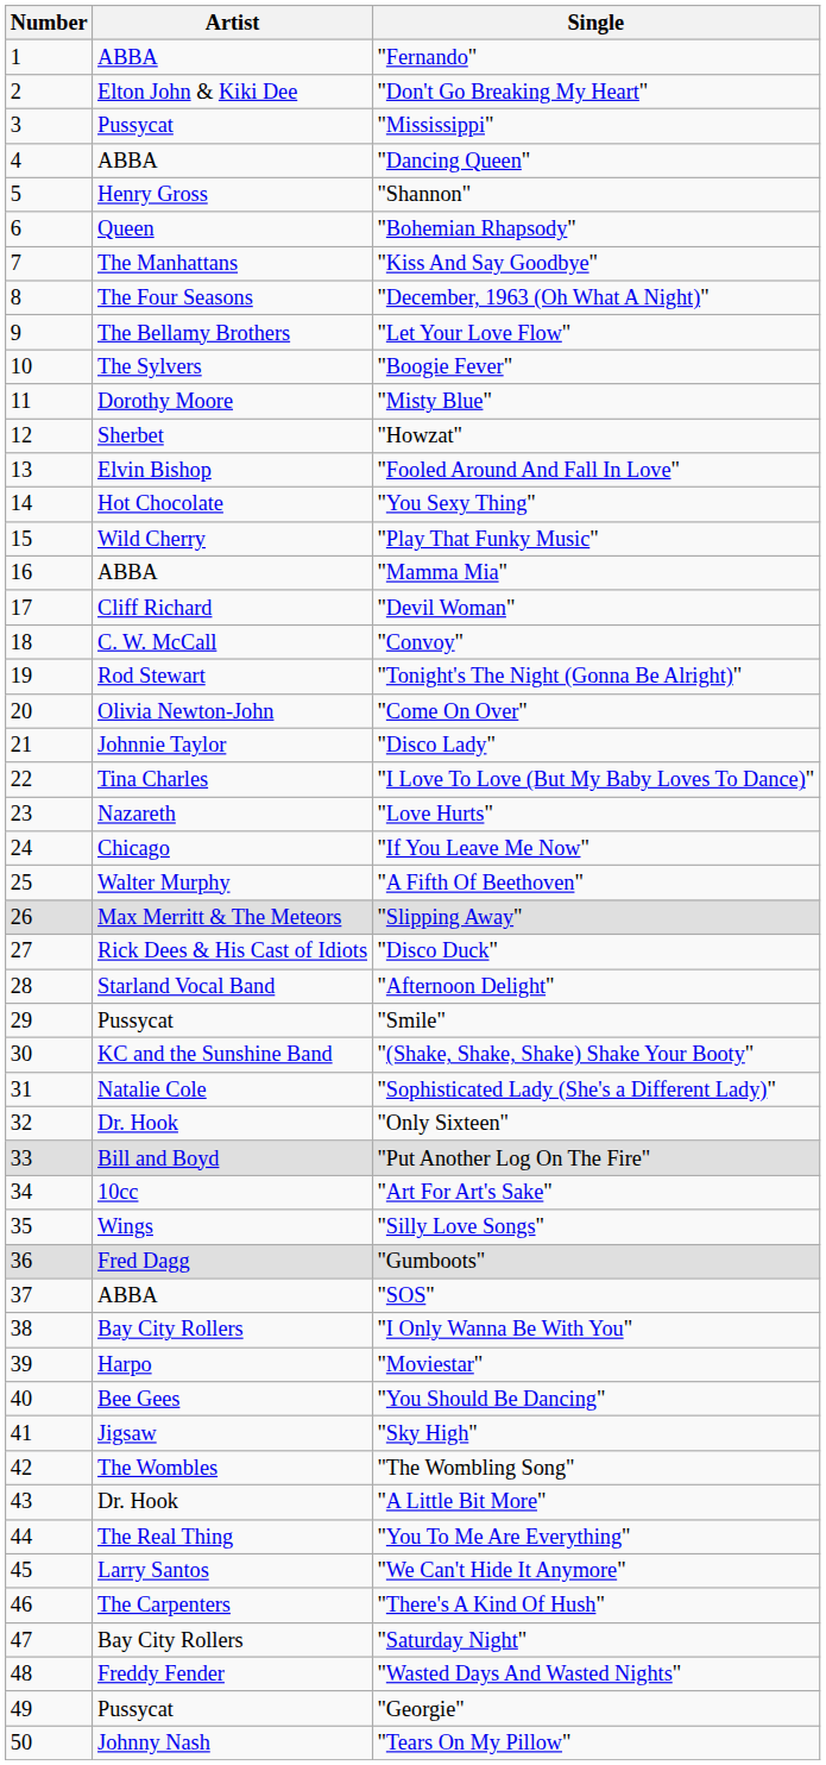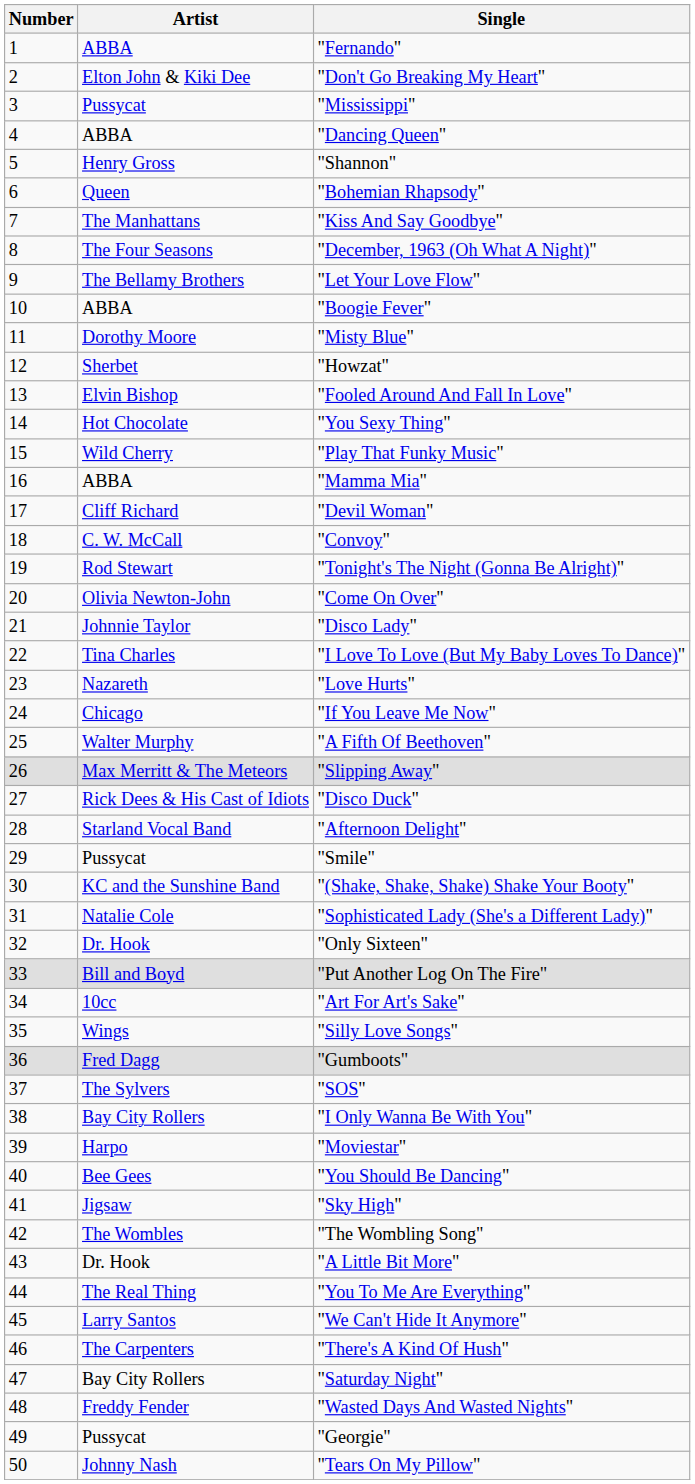 <table class="wikitable sortable">
 <tr>
 <th>Number</th>
 <th>Artist</th>
 <th>Single</th>
 </tr>
 <tr>
 <td>1</td>
 <td><a href='#'>ABBA</a></td>
 <td>"<a href='#'>Fernando</a>"</td>
 </tr>
 <tr>
 <td>2</td>
 <td><a href='#'>Elton John</a> & <a href='#'>Kiki Dee</a></td>
 <td>"<a href='#'>Don't Go Breaking My Heart</a>"</td>
 </tr>
 <tr>
 <td>3</td>
 <td><a href='#'>Pussycat</a></td>
 <td>"<a href='#'>Mississippi</a>"</td>
 </tr>
 <tr>
 <td>4</td>
 <td>ABBA</td>
 <td>"<a href='#'>Dancing Queen</a>"</td>
 </tr>
 <tr>
 <td>5</td>
 <td><a href='#'>Henry Gross</a></td>
 <td>"Shannon"</td>
 </tr>
 <tr>
 <td>6</td>
 <td><a href='#'>Queen</a></td>
 <td>"<a href='#'>Bohemian Rhapsody</a>"</td>
 </tr>
 <tr>
 <td>7</td>
 <td><a href='#'>The Manhattans</a></td>
 <td>"<a href='#'>Kiss And Say Goodbye</a>"</td>
 </tr>
 <tr>
 <td>8</td>
 <td><a href='#'>The Four Seasons</a></td>
 <td>"<a href='#'>December, 1963 (Oh What A Night)</a>"</td>
 </tr>
 <tr>
 <td>9</td>
 <td><a href='#'>The Bellamy Brothers</a></td>
 <td>"<a href='#'>Let Your Love Flow</a>"</td>
 </tr>
 <tr>
 <td>10</td>
-<td><a href='#'>The Sylvers</a></td>
+<td>ABBA</td>
 <td>"<a href='#'>Boogie Fever</a>"</td>
 </tr>
 <tr>
 <td>11</td>
 <td><a href='#'>Dorothy Moore</a></td>
 <td>"<a href='#'>Misty Blue</a>"</td>
 </tr>
 <tr>
 <td>12</td>
 <td><a href='#'>Sherbet</a></td>
 <td>"Howzat"</td>
 </tr>
 <tr>
 <td>13</td>
 <td><a href='#'>Elvin Bishop</a></td>
 <td>"<a href='#'>Fooled Around And Fall In Love</a>"</td>
 </tr>
 <tr>
 <td>14</td>
 <td><a href='#'>Hot Chocolate</a></td>
 <td>"<a href='#'>You Sexy Thing</a>"</td>
 </tr>
 <tr>
 <td>15</td>
 <td><a href='#'>Wild Cherry</a></td>
 <td>"<a href='#'>Play That Funky Music</a>"</td>
 </tr>
 <tr>
 <td>16</td>
 <td>ABBA</td>
 <td>"<a href='#'>Mamma Mia</a>"</td>
 </tr>
 <tr>
 <td>17</td>
 <td><a href='#'>Cliff Richard</a></td>
 <td>"<a href='#'>Devil Woman</a>"</td>
 </tr>
 <tr>
 <td>18</td>
 <td><a href='#'>C. W. McCall</a></td>
 <td>"<a href='#'>Convoy</a>"</td>
 </tr>
 <tr>
 <td>19</td>
 <td><a href='#'>Rod Stewart</a></td>
 <td>"<a href='#'>Tonight's The Night (Gonna Be Alright)</a>"</td>
 </tr>
 <tr>
 <td>20</td>
 <td><a href='#'>Olivia Newton-John</a></td>
 <td>"<a href='#'>Come On Over</a>"</td>
 </tr>
 <tr>
 <td>21</td>
 <td><a href='#'>Johnnie Taylor</a></td>
 <td>"<a href='#'>Disco Lady</a>"</td>
 </tr>
 <tr>
 <td>22</td>
 <td><a href='#'>Tina Charles</a></td>
 <td>"<a href='#'>I Love To Love (But My Baby Loves To Dance)</a>"</td>
 </tr>
 <tr>
 <td>23</td>
 <td><a href='#'>Nazareth</a></td>
 <td>"<a href='#'>Love Hurts</a>"</td>
 </tr>
 <tr>
 <td>24</td>
 <td><a href='#'>Chicago</a></td>
 <td>"<a href='#'>If You Leave Me Now</a>"</td>
 </tr>
 <tr>
 <td>25</td>
 <td><a href='#'>Walter Murphy</a></td>
 <td>"<a href='#'>A Fifth Of Beethoven</a>"</td>
 </tr>
 <tr style="background:#dfdfdf;">
 <td>26</td>
 <td><a href='#'>Max Merritt & The Meteors</a></td>
 <td>"<a href='#'>Slipping Away</a>"</td>
 </tr>
 <tr>
 <td>27</td>
 <td><a href='#'>Rick Dees & His Cast of Idiots</a></td>
 <td>"<a href='#'>Disco Duck</a>"</td>
 </tr>
 <tr>
 <td>28</td>
 <td><a href='#'>Starland Vocal Band</a></td>
 <td>"<a href='#'>Afternoon Delight</a>"</td>
 </tr>
 <tr>
 <td>29</td>
 <td>Pussycat</td>
 <td>"Smile"</td>
 </tr>
 <tr>
 <td>30</td>
 <td><a href='#'>KC and the Sunshine Band</a></td>
 <td>"<a href='#'>(Shake, Shake, Shake) Shake Your Booty</a>"</td>
 </tr>
 <tr>
 <td>31</td>
 <td><a href='#'>Natalie Cole</a></td>
 <td>"<a href='#'>Sophisticated Lady (She's a Different Lady)</a>"</td>
 </tr>
 <tr>
 <td>32</td>
 <td><a href='#'>Dr. Hook</a></td>
 <td>"Only Sixteen"</td>
 </tr>
 <tr style="background:#dfdfdf;">
 <td>33</td>
 <td><a href='#'>Bill and Boyd</a></td>
 <td>"Put Another Log On The Fire"</td>
 </tr>
 <tr>
 <td>34</td>
 <td><a href='#'>10cc</a></td>
 <td>"<a href='#'>Art For Art's Sake</a>"</td>
 </tr>
 <tr>
 <td>35</td>
 <td><a href='#'>Wings</a></td>
 <td>"<a href='#'>Silly Love Songs</a>"</td>
 </tr>
 <tr style="background:#dfdfdf;">
 <td>36</td>
 <td><a href='#'>Fred Dagg</a></td>
 <td>"Gumboots"</td>
 </tr>
 <tr>
 <td>37</td>
-<td>ABBA</td>
+<td><a href='#'>The Sylvers</a></td>
 <td>"<a href='#'>SOS</a>"</td>
 </tr>
 <tr>
 <td>38</td>
 <td><a href='#'>Bay City Rollers</a></td>
 <td>"<a href='#'>I Only Wanna Be With You</a>"</td>
 </tr>
 <tr>
 <td>39</td>
 <td><a href='#'>Harpo</a></td>
 <td>"<a href='#'>Moviestar</a>"</td>
 </tr>
 <tr>
 <td>40</td>
 <td><a href='#'>Bee Gees</a></td>
 <td>"<a href='#'>You Should Be Dancing</a>"</td>
 </tr>
 <tr>
 <td>41</td>
 <td><a href='#'>Jigsaw</a></td>
 <td>"<a href='#'>Sky High</a>"</td>
 </tr>
 <tr>
 <td>42</td>
 <td><a href='#'>The Wombles</a></td>
 <td>"The Wombling Song"</td>
 </tr>
 <tr>
 <td>43</td>
 <td>Dr. Hook</td>
 <td>"<a href='#'>A Little Bit More</a>"</td>
 </tr>
 <tr>
 <td>44</td>
 <td><a href='#'>The Real Thing</a></td>
 <td>"<a href='#'>You To Me Are Everything</a>"</td>
 </tr>
 <tr>
 <td>45</td>
 <td><a href='#'>Larry Santos</a></td>
 <td>"<a href='#'>We Can't Hide It Anymore</a>"</td>
 </tr>
 <tr>
 <td>46</td>
 <td><a href='#'>The Carpenters</a></td>
 <td>"<a href='#'>There's A Kind Of Hush</a>"</td>
 </tr>
 <tr>
 <td>47</td>
 <td>Bay City Rollers</td>
 <td>"<a href='#'>Saturday Night</a>"</td>
 </tr>
 <tr>
 <td>48</td>
 <td><a href='#'>Freddy Fender</a></td>
 <td>"<a href='#'>Wasted Days And Wasted Nights</a>"</td>
 </tr>
 <tr>
 <td>49</td>
 <td>Pussycat</td>
 <td>"Georgie"</td>
 </tr>
 <tr>
 <td>50</td>
 <td><a href='#'>Johnny Nash</a></td>
 <td>"<a href='#'>Tears On My Pillow</a>"</td>
 </tr>
 </table>
